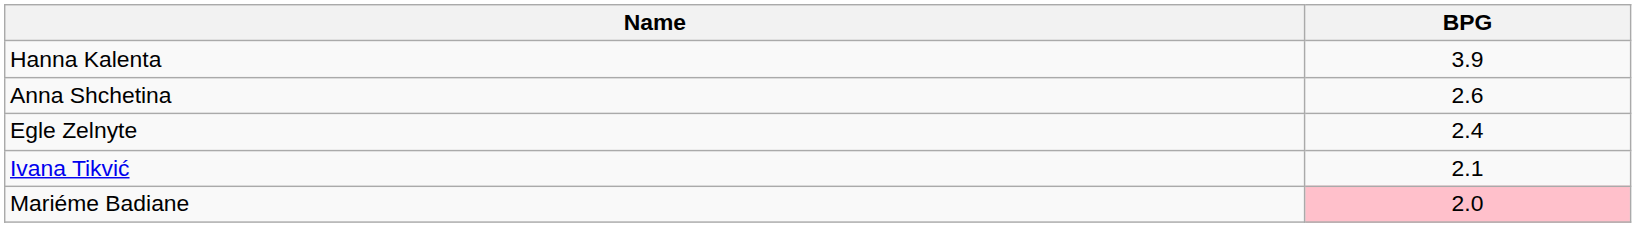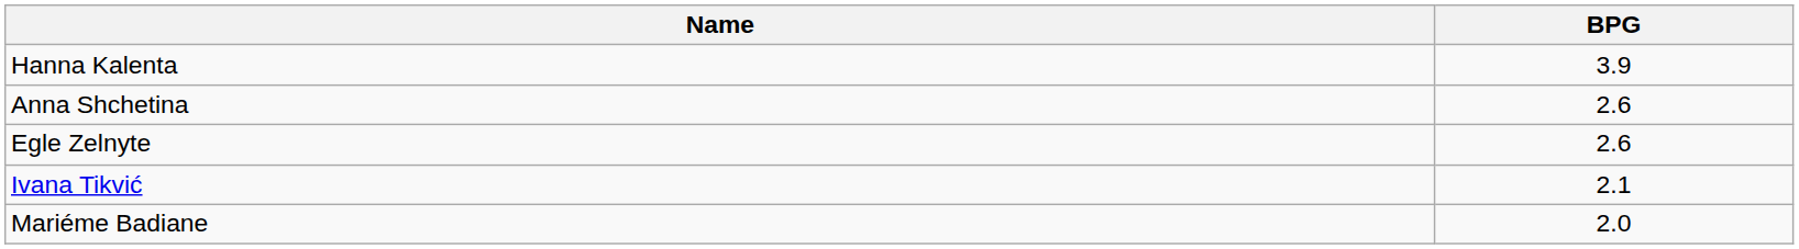 <table class=wikitable width="90%">
 <tr>
 <th width="80%">Name</th>
 <th width="20%">BPG</th>
 </tr>
 <tr>
 <td> Hanna Kalenta</td>
 <td align=center>3.9</td>
 </tr>
 <tr>
 <td> Anna Shchetina</td>
 <td align=center>2.6</td>
 </tr>
 <tr>
 <td> Egle Zelnyte</td>
-<td align=center>2.4</td>
+<td align=center>2.6</td>
 </tr>
 <tr>
 <td> <a href='#'>Ivana Tikvić</a></td>
 <td align=center>2.1</td>
 </tr>
 <tr>
 <td> Mariéme Badiane</td>
-<td align=center style="background: pink;">2.0</td>
+<td align=center>2.0</td>
 </tr>
 </table>
